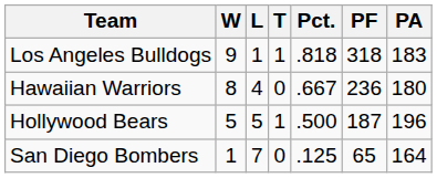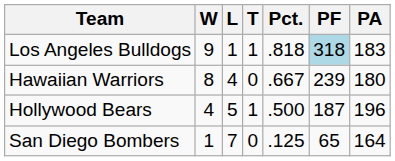 <table class="wikitable">
 <tr>
 <th>Team</th>
 <th>W</th>
 <th>L</th>
 <th>T</th>
 <th>Pct.</th>
 <th>PF</th>
 <th>PA</th>
 </tr>
 <tr align="center">
 <td align="left">Los Angeles Bulldogs</td>
 <td>9</td>
 <td>1</td>
 <td>1</td>
 <td>.818</td>
-<td>318</td>
+<td style="background: lightblue;">318</td>
 <td>183</td>
 </tr>
 <tr align="center">
 <td align="left">Hawaiian Warriors</td>
 <td>8</td>
 <td>4</td>
 <td>0</td>
 <td>.667</td>
-<td>236</td>
+<td>239</td>
 <td>180</td>
 </tr>
 <tr align="center">
 <td align="left">Hollywood Bears</td>
-<td>5</td>
+<td>4</td>
 <td>5</td>
 <td>1</td>
 <td>.500</td>
 <td>187</td>
 <td>196</td>
 </tr>
 <tr align="center">
 <td align="left">San Diego Bombers</td>
 <td>1</td>
 <td>7</td>
 <td>0</td>
 <td>.125</td>
 <td>65</td>
 <td>164</td>
 </tr>
 </table>
